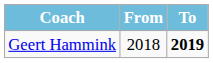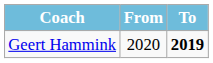 <table class="wikitable" style="text-align:center;">
 <tr>
 <th style="background:#6EBCDB; color:white;">Coach</th>
 <th style="background:#6EBCDB; color:white;">From</th>
 <th style="background:#6EBCDB; color:white;">To</th>
 </tr>
 <tr>
 <td align=left> <a href='#'>Geert Hammink</a></td>
-<td>2018</td>
+<td>2020</td>
 <td><strong>2019</strong></td>
 </tr>
 </table>
